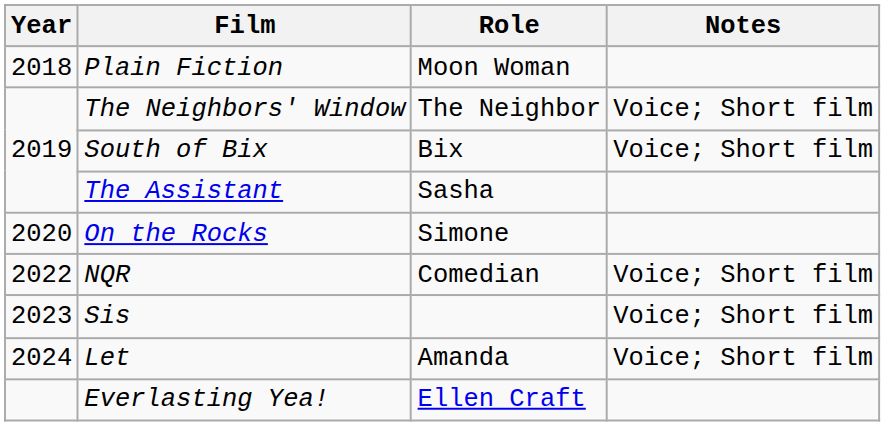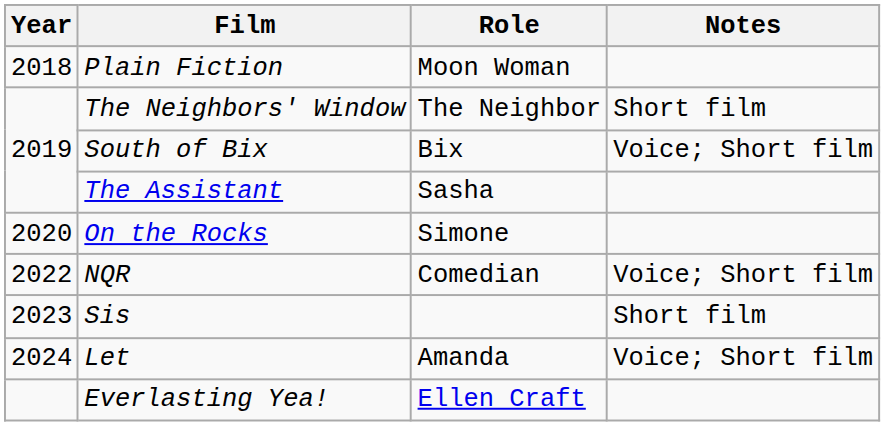 <table class="wikitable">
 <tr>
 <th>Year</th>
 <th>Film</th>
 <th>Role</th>
 <th class="unsortable">Notes</th>
 </tr>
 <tr>
 <td>2018</td>
 <td><em>Plain Fiction</em></td>
 <td>Moon Woman</td>
 <td></td>
 </tr>
 <tr>
 <td rowspan="3">2019</td>
 <td><em>The Neighbors' Window</em></td>
 <td>The Neighbor</td>
-<td>Voice; Short film</td>
+<td>Short film</td>
 </tr>
 <tr>
 <td><em>South of Bix</em></td>
 <td>Bix</td>
 <td>Voice; Short film</td>
 </tr>
 <tr>
 <td><em><a href='#'>The Assistant</a></em></td>
 <td>Sasha</td>
 <td></td>
 </tr>
 <tr>
 <td>2020</td>
 <td><em><a href='#'>On the Rocks</a></em></td>
 <td>Simone</td>
 <td></td>
 </tr>
 <tr>
 <td>2022</td>
 <td><em>NQR</em></td>
 <td>Comedian</td>
 <td>Voice; Short film</td>
 </tr>
 <tr>
 <td>2023</td>
 <td><em>Sis</em></td>
 <td></td>
-<td>Voice; Short film</td>
+<td>Short film</td>
 </tr>
 <tr>
 <td>2024</td>
 <td><em>Let</em></td>
 <td>Amanda</td>
 <td>Voice; Short film</td>
 </tr>
 <tr>
 <td></td>
 <td><em>Everlasting Yea!</em></td>
 <td><a href='#'>Ellen Craft</a></td>
 <td></td>
 </tr>
 </table>
